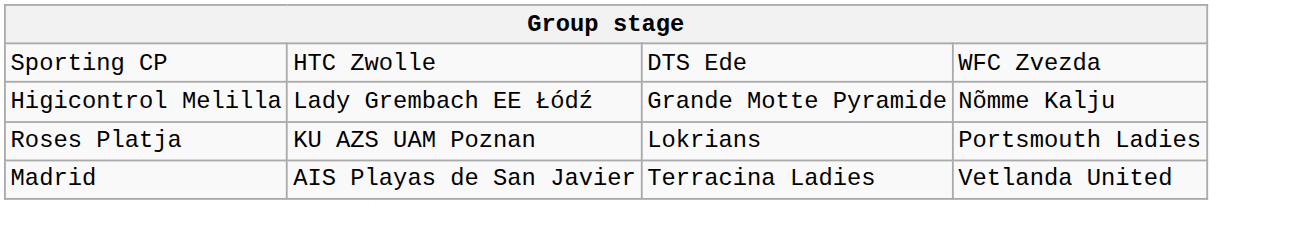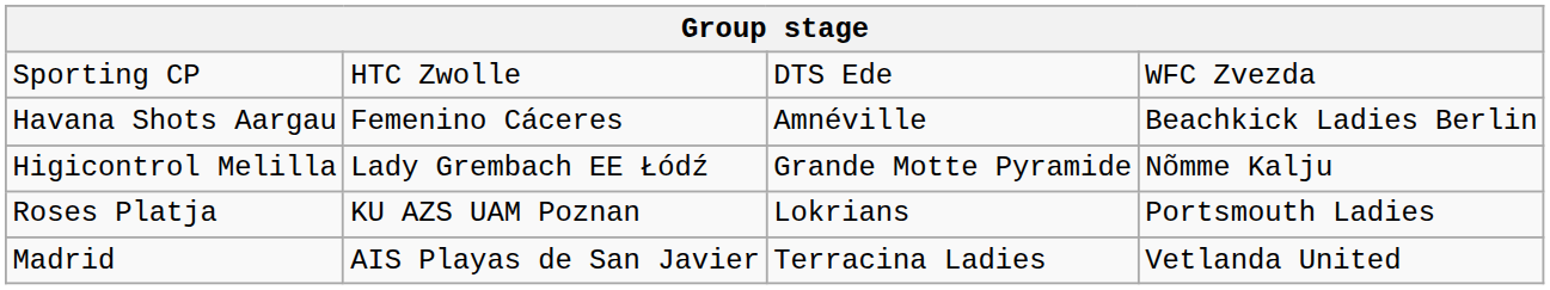 <table class="wikitable">
 <tr>
 <th colspan=4>Group stage</th>
 </tr>
 <tr>
 <td> Sporting CP </td>
 <td> HTC Zwolle</td>
 <td> DTS Ede</td>
 <td> WFC Zvezda</td>
+</tr>
+<tr>
+<td> Havana Shots Aargau </td>
+<td> Femenino Cáceres</td>
+<td> Amnéville</td>
+<td> Beachkick Ladies Berlin</td>
 </tr>
 <tr>
 <td> Higicontrol Melilla</td>
 <td> Lady Grembach EE Łódź</td>
 <td> Grande Motte Pyramide</td>
 <td> Nõmme Kalju</td>
 </tr>
 <tr>
 <td> Roses Platja</td>
 <td> KU AZS UAM Poznan</td>
 <td> Lokrians</td>
 <td> Portsmouth Ladies</td>
 </tr>
 <tr>
 <td> Madrid</td>
 <td> AIS Playas de San Javier</td>
 <td> Terracina Ladies</td>
 <td> Vetlanda United</td>
 </tr>
 </table>
